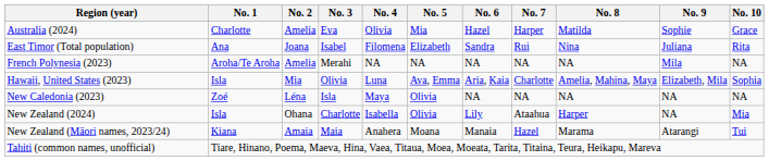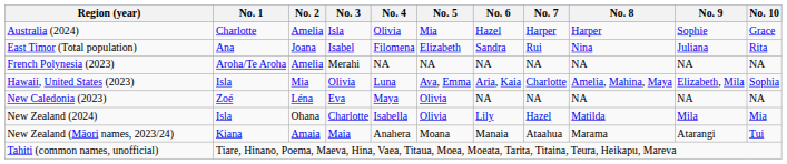 <table class="wikitable">
 <tr style="background:#a0d0ff;">
 <th width=300>Region (year)</th>
 <th>No. 1</th>
 <th>No. 2</th>
 <th>No. 3</th>
 <th>No. 4</th>
 <th>No. 5</th>
 <th>No. 6</th>
 <th>No. 7</th>
 <th>No. 8</th>
 <th>No. 9</th>
 <th>No. 10</th>
 </tr>
 <tr>
 <td><a href='#'>Australia</a> (2024)</td>
 <td><a href='#'>Charlotte</a></td>
 <td><a href='#'>Amelia</a></td>
-<td><a href='#'>Eva</a></td>
+<td><a href='#'>Isla</a></td>
 <td><a href='#'>Olivia</a></td>
 <td><a href='#'>Mia</a></td>
 <td><a href='#'>Hazel</a></td>
 <td><a href='#'>Harper</a></td>
-<td><a href='#'>Matilda</a></td>
+<td><a href='#'>Harper</a></td>
 <td><a href='#'>Sophie</a></td>
 <td><a href='#'>Grace</a></td>
 </tr>
 <tr>
 <td><a href='#'>East Timor</a> (Total population)</td>
 <td><a href='#'>Ana</a></td>
 <td><a href='#'>Joana</a></td>
 <td><a href='#'>Isabel</a></td>
 <td><a href='#'>Filomena</a></td>
 <td><a href='#'>Elizabeth</a></td>
 <td><a href='#'>Sandra</a></td>
 <td><a href='#'>Rui</a></td>
 <td><a href='#'>Nina</a></td>
 <td><a href='#'>Juliana</a></td>
 <td><a href='#'>Rita</a></td>
 </tr>
 <tr>
 <td><a href='#'>French Polynesia</a> (2023)</td>
 <td><a href='#'>Aroha/Te Aroha</a></td>
 <td><a href='#'>Amelia</a></td>
 <td>Merahi</td>
 <td>NA</td>
 <td>NA</td>
 <td>NA</td>
 <td>NA</td>
 <td>NA</td>
-<td><a href='#'>Mila</a></td>
+<td>NA</td>
 <td>NA</td>
 </tr>
 <tr>
 <td><a href='#'>Hawaii</a>, <a href='#'>United States</a> (2023)</td>
 <td><a href='#'>Isla</a></td>
 <td><a href='#'>Mia</a></td>
 <td><a href='#'>Olivia</a></td>
 <td><a href='#'>Luna</a></td>
 <td><a href='#'>Ava</a>, <a href='#'>Emma</a></td>
 <td><a href='#'>Aria</a>, <a href='#'>Kaia</a></td>
 <td><a href='#'>Charlotte</a></td>
 <td><a href='#'>Amelia</a>, <a href='#'>Mahina</a>, <a href='#'>Maya</a></td>
 <td><a href='#'>Elizabeth</a>, <a href='#'>Mila</a></td>
 <td><a href='#'>Sophia</a></td>
 </tr>
 <tr>
 <td><a href='#'>New Caledonia</a> (2023)</td>
 <td><a href='#'>Zoé</a></td>
 <td><a href='#'>Léna</a></td>
-<td><a href='#'>Isla</a></td>
+<td><a href='#'>Eva</a></td>
 <td><a href='#'>Maya</a></td>
 <td><a href='#'>Olivia</a></td>
 <td>NA</td>
 <td>NA</td>
 <td>NA</td>
 <td>NA</td>
 <td>NA</td>
 </tr>
 <tr>
 <td>New Zealand (2024)</td>
 <td><a href='#'>Isla</a></td>
 <td>Ohana</td>
 <td><a href='#'>Charlotte</a></td>
 <td><a href='#'>Isabella</a></td>
 <td><a href='#'>Olivia</a></td>
 <td><a href='#'>Lily</a></td>
-<td>Ataahua</td>
-<td><a href='#'>Harper</a></td>
-<td>NA</td>
+<td><a href='#'>Hazel</a></td>
+<td><a href='#'>Matilda</a></td>
+<td><a href='#'>Mila</a></td>
 <td><a href='#'>Mia</a></td>
 </tr>
 <tr>
 <td>New Zealand (<a href='#'>Māori</a> names, 2023/24)</td>
 <td><a href='#'>Kiana</a></td>
 <td><a href='#'>Amaia</a></td>
 <td><a href='#'>Maia</a></td>
 <td>Anahera</td>
 <td>Moana</td>
 <td>Manaia</td>
-<td><a href='#'>Hazel</a></td>
+<td>Ataahua</td>
 <td>Marama</td>
 <td>Atarangi</td>
 <td><a href='#'>Tui</a></td>
 </tr>
 <tr>
 <td><a href='#'>Tahiti</a> (common names, unofficial)</td>
 <td colspan="10">Tiare, Hinano, Poema, Maeva, Hina, Vaea, Titaua, Moea, Moeata, Tarita, Titaina, Teura, Heikapu, Mareva</td>
 </tr>
 </table>
